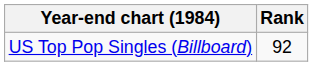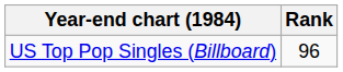 <table class="wikitable sortable">
 <tr>
 <th>Year-end chart (1984)</th>
 <th>Rank</th>
 </tr>
 <tr>
 <td><a href='#'>US Top Pop Singles (<em>Billboard</em>)</a></td>
-<td align="center">92</td>
+<td align="center">96</td>
 </tr>
 </table>
